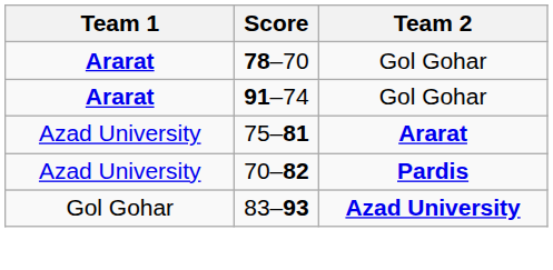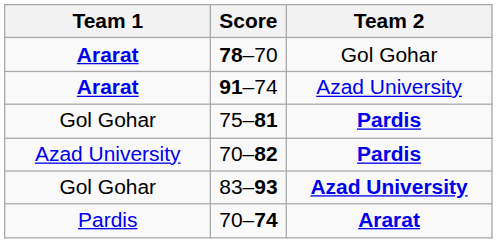 <table class="wikitable" style="text-align:center">
 <tr>
 <th width=150>Team 1</th>
 <th width=50>Score</th>
 <th width=150>Team 2</th>
 </tr>
 <tr>
 <td><strong><a href='#'>Ararat</a></strong></td>
 <td><strong>78</strong>–70</td>
 <td>Gol Gohar</td>
 </tr>
 <tr>
 <td><strong><a href='#'>Ararat</a></strong></td>
 <td><strong>91</strong>–74</td>
-<td>Gol Gohar</td>
+<td><a href='#'>Azad University</a></td>
 </tr>
 <tr>
-<td><a href='#'>Azad University</a></td>
+<td>Gol Gohar</td>
 <td>75–<strong>81</strong></td>
-<td><strong><a href='#'>Ararat</a></strong></td>
+<td><strong><a href='#'>Pardis</a></strong></td>
 </tr>
 <tr>
 <td><a href='#'>Azad University</a></td>
 <td>70–<strong>82</strong></td>
 <td><strong><a href='#'>Pardis</a></strong></td>
 </tr>
 <tr>
 <td>Gol Gohar</td>
 <td>83–<strong>93</strong></td>
 <td><strong><a href='#'>Azad University</a></strong></td>
 </tr>
+<tr>
+<td><a href='#'>Pardis</a></td>
+<td>70–<strong>74</strong></td>
+<td><strong><a href='#'>Ararat</a></strong></td>
+</tr>
 </table>
